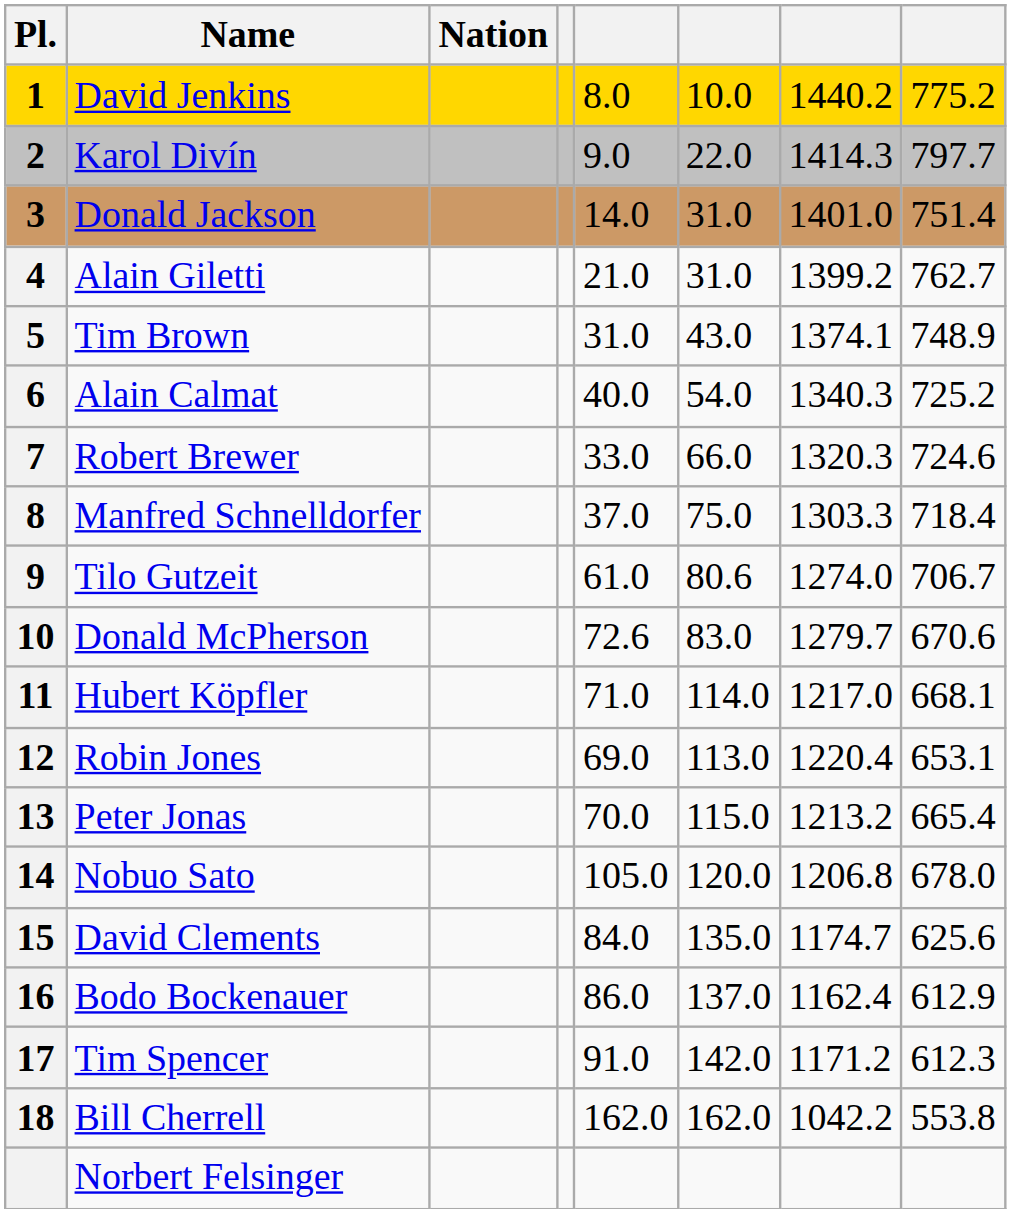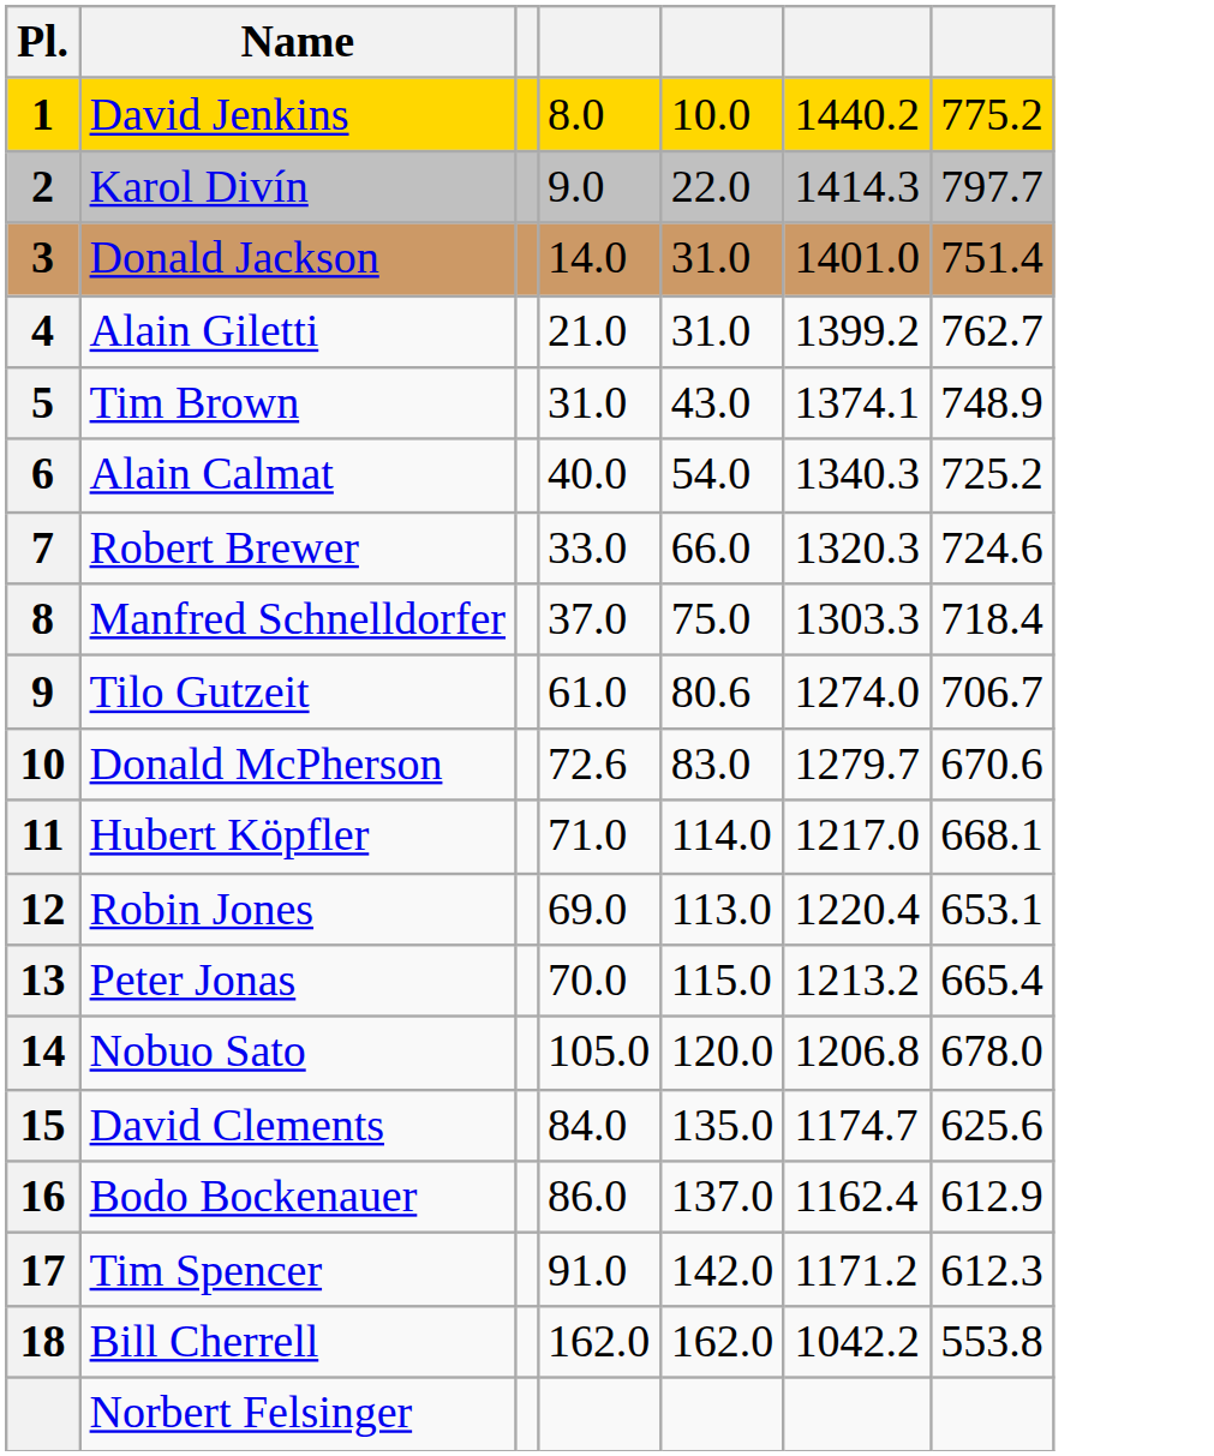 <table class="wikitable sortable">
 <tr>
 <th>Pl.</th>
 <th>Name</th>
-<th>Nation</th>
 <th></th>
 <th></th>
 <th></th>
 <th></th>
 <th></th>
 </tr>
 <tr bgcolor="gold">
 <td align="center"><strong>1</strong></td>
 <td><a href='#'>David Jenkins</a></td>
 <td></td>
-<td></td>
 <td>8.0</td>
 <td>10.0</td>
 <td>1440.2</td>
 <td>775.2</td>
 </tr>
 <tr bgcolor="silver">
 <td align="center"><strong>2</strong></td>
 <td><a href='#'>Karol Divín</a></td>
-<td></td>
 <td></td>
 <td>9.0</td>
 <td>22.0</td>
 <td>1414.3</td>
 <td>797.7</td>
 </tr>
 <tr bgcolor="cc9966">
 <td align="center"><strong>3</strong></td>
 <td><a href='#'>Donald Jackson</a></td>
 <td></td>
-<td></td>
 <td>14.0</td>
 <td>31.0</td>
 <td>1401.0</td>
 <td>751.4</td>
 </tr>
 <tr>
 <th>4</th>
 <td><a href='#'>Alain Giletti</a></td>
-<td></td>
 <td></td>
 <td>21.0</td>
 <td>31.0</td>
 <td>1399.2</td>
 <td>762.7</td>
 </tr>
 <tr>
 <th>5</th>
 <td><a href='#'>Tim Brown</a></td>
 <td></td>
-<td></td>
 <td>31.0</td>
 <td>43.0</td>
 <td>1374.1</td>
 <td>748.9</td>
 </tr>
 <tr>
 <th>6</th>
 <td><a href='#'>Alain Calmat</a></td>
-<td></td>
 <td></td>
 <td>40.0</td>
 <td>54.0</td>
 <td>1340.3</td>
 <td>725.2</td>
 </tr>
 <tr>
 <th>7</th>
 <td><a href='#'>Robert Brewer</a></td>
 <td></td>
-<td></td>
 <td>33.0</td>
 <td>66.0</td>
 <td>1320.3</td>
 <td>724.6</td>
 </tr>
 <tr>
 <th>8</th>
 <td><a href='#'>Manfred Schnelldorfer</a></td>
-<td></td>
 <td></td>
 <td>37.0</td>
 <td>75.0</td>
 <td>1303.3</td>
 <td>718.4</td>
 </tr>
 <tr>
 <th>9</th>
 <td><a href='#'>Tilo Gutzeit</a></td>
 <td></td>
-<td></td>
 <td>61.0</td>
 <td>80.6</td>
 <td>1274.0</td>
 <td>706.7</td>
 </tr>
 <tr>
 <th>10</th>
 <td><a href='#'>Donald McPherson</a></td>
-<td></td>
 <td></td>
 <td>72.6</td>
 <td>83.0</td>
 <td>1279.7</td>
 <td>670.6</td>
 </tr>
 <tr>
 <th>11</th>
 <td><a href='#'>Hubert Köpfler</a></td>
 <td></td>
-<td></td>
 <td>71.0</td>
 <td>114.0</td>
 <td>1217.0</td>
 <td>668.1</td>
 </tr>
 <tr>
 <th>12</th>
 <td><a href='#'>Robin Jones</a></td>
-<td></td>
 <td></td>
 <td>69.0</td>
 <td>113.0</td>
 <td>1220.4</td>
 <td>653.1</td>
 </tr>
 <tr>
 <th>13</th>
 <td><a href='#'>Peter Jonas</a></td>
 <td></td>
-<td></td>
 <td>70.0</td>
 <td>115.0</td>
 <td>1213.2</td>
 <td>665.4</td>
 </tr>
 <tr>
 <th>14</th>
 <td><a href='#'>Nobuo Sato</a></td>
-<td></td>
 <td></td>
 <td>105.0</td>
 <td>120.0</td>
 <td>1206.8</td>
 <td>678.0</td>
 </tr>
 <tr>
 <th>15</th>
 <td><a href='#'>David Clements</a></td>
 <td></td>
-<td></td>
 <td>84.0</td>
 <td>135.0</td>
 <td>1174.7</td>
 <td>625.6</td>
 </tr>
 <tr>
 <th>16</th>
 <td><a href='#'>Bodo Bockenauer</a></td>
-<td></td>
 <td></td>
 <td>86.0</td>
 <td>137.0</td>
 <td>1162.4</td>
 <td>612.9</td>
 </tr>
 <tr>
 <th>17</th>
 <td><a href='#'>Tim Spencer</a></td>
 <td></td>
-<td></td>
 <td>91.0</td>
 <td>142.0</td>
 <td>1171.2</td>
 <td>612.3</td>
 </tr>
 <tr>
 <th>18</th>
 <td><a href='#'>Bill Cherrell</a></td>
-<td></td>
 <td></td>
 <td>162.0</td>
 <td>162.0</td>
 <td>1042.2</td>
 <td>553.8</td>
 </tr>
 <tr>
 <th></th>
 <td><a href='#'>Norbert Felsinger</a></td>
 <td></td>
 <td></td>
 <td></td>
 <td></td>
 <td></td>
-<td></td>
 </tr>
 </table>
